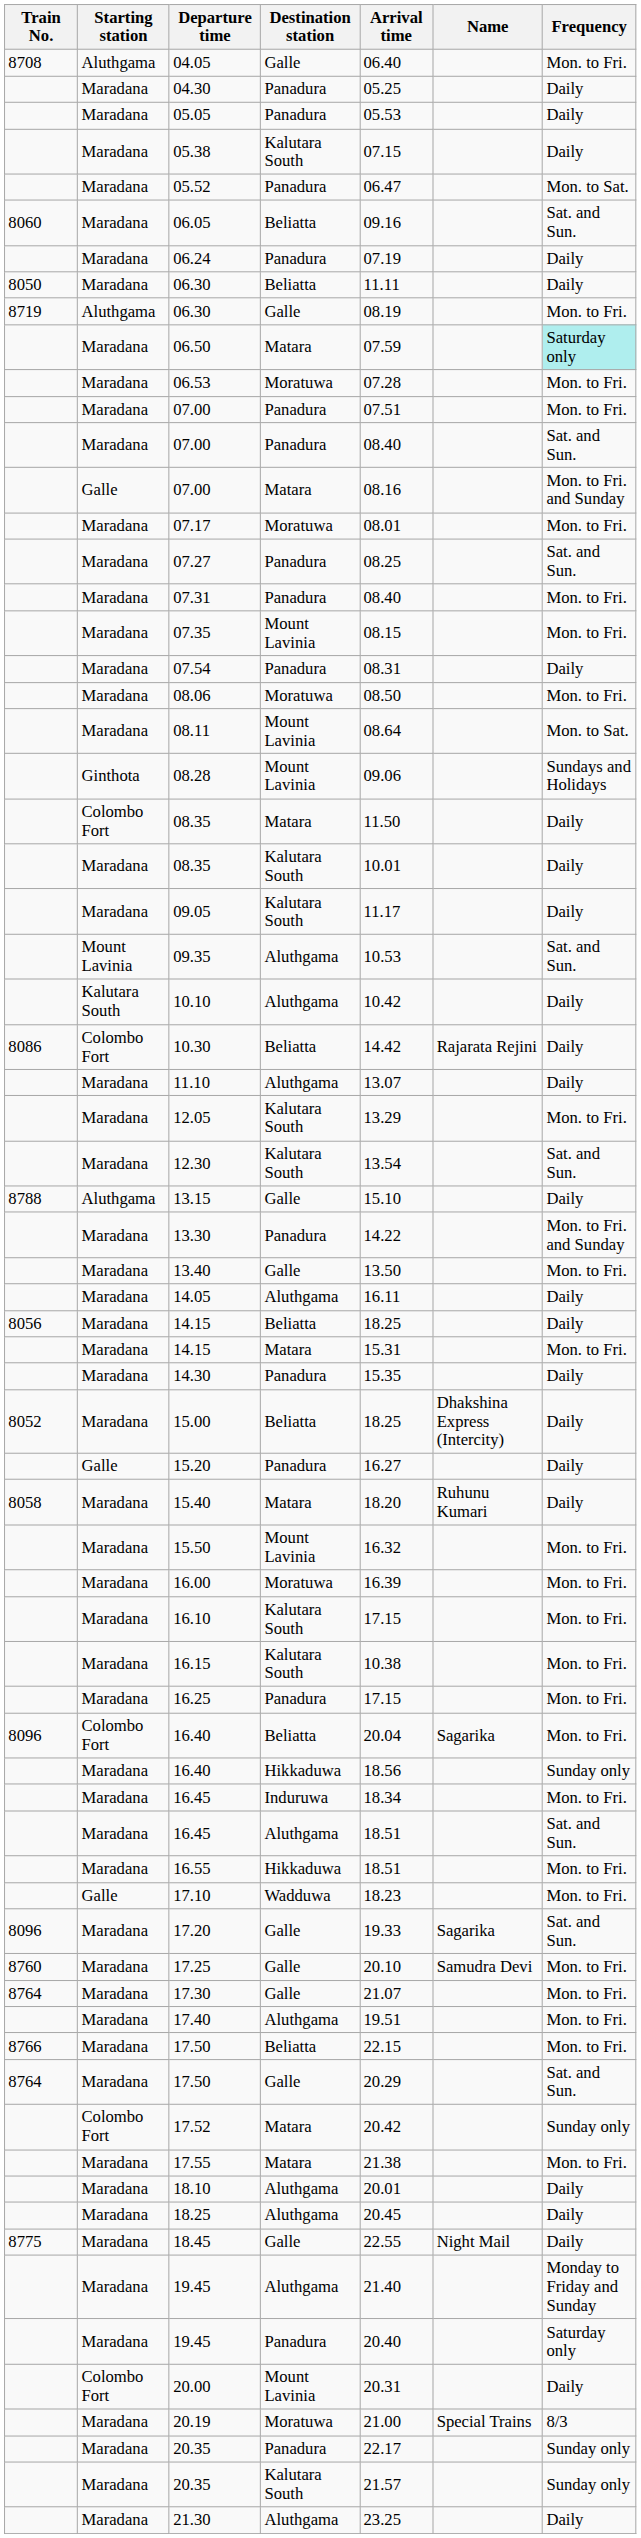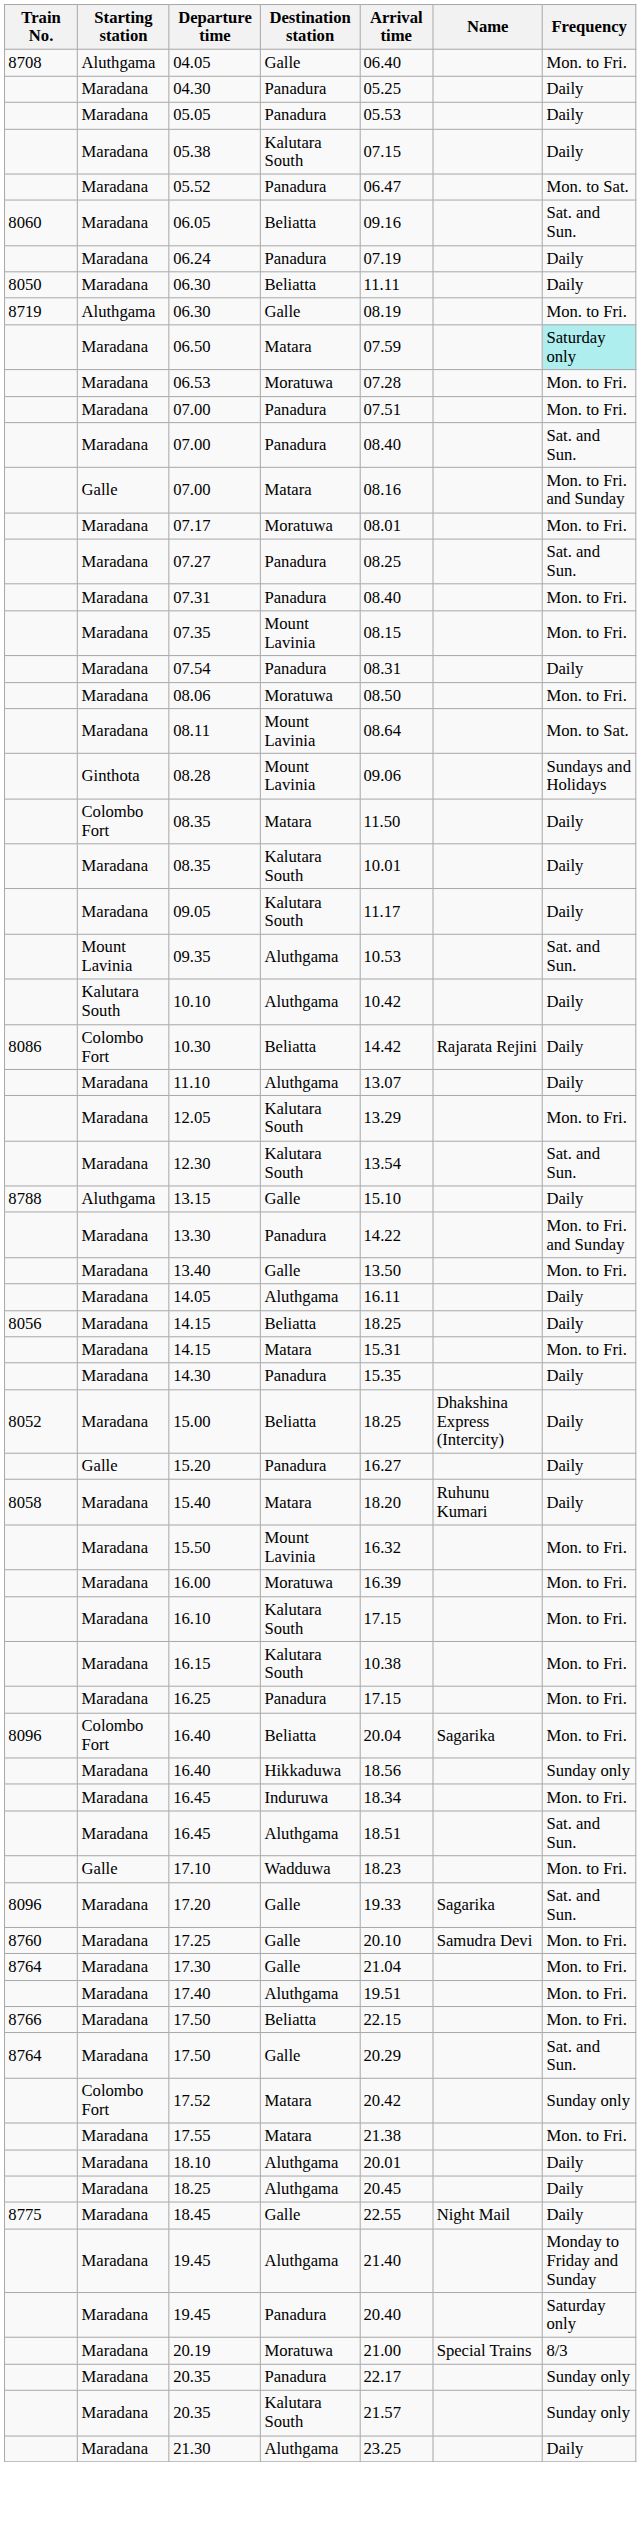 <table class="sortable wikitable" border="1">
 <tr>
 <th width="10%">Train No.</th>
 <th width="10%">Starting station</th>
 <th width="10%">Departure time</th>
 <th width="10%">Destination station</th>
 <th width="10%">Arrival time</th>
 <th width="15%">Name</th>
 <th width="10%">Frequency</th>
 </tr>
 <tr>
 <td>8708</td>
 <td>Aluthgama</td>
 <td>04.05</td>
 <td>Galle</td>
 <td>06.40</td>
 <td></td>
 <td>Mon. to Fri.</td>
 </tr>
 <tr>
 <td></td>
 <td>Maradana</td>
 <td>04.30</td>
 <td>Panadura</td>
 <td>05.25</td>
 <td></td>
 <td>Daily</td>
 </tr>
 <tr>
 <td></td>
 <td>Maradana</td>
 <td>05.05</td>
 <td>Panadura</td>
 <td>05.53</td>
 <td></td>
 <td>Daily</td>
 </tr>
 <tr>
 <td></td>
 <td>Maradana</td>
 <td>05.38</td>
 <td>Kalutara South</td>
 <td>07.15</td>
 <td></td>
 <td>Daily</td>
 </tr>
 <tr>
 <td></td>
 <td>Maradana</td>
 <td>05.52</td>
 <td>Panadura</td>
 <td>06.47</td>
 <td></td>
 <td>Mon. to Sat.</td>
 </tr>
 <tr>
 <td>8060</td>
 <td>Maradana</td>
 <td>06.05</td>
 <td>Beliatta</td>
 <td>09.16</td>
 <td></td>
 <td>Sat. and Sun.</td>
 </tr>
 <tr>
 <td></td>
 <td>Maradana</td>
 <td>06.24</td>
 <td>Panadura</td>
 <td>07.19</td>
 <td></td>
 <td>Daily</td>
 </tr>
 <tr>
 <td>8050</td>
 <td>Maradana</td>
 <td>06.30</td>
 <td>Beliatta</td>
 <td>11.11</td>
 <td></td>
 <td>Daily</td>
 </tr>
 <tr>
 <td>8719</td>
 <td>Aluthgama</td>
 <td>06.30</td>
 <td>Galle</td>
 <td>08.19</td>
 <td></td>
 <td>Mon. to Fri.</td>
 </tr>
 <tr>
 <td></td>
 <td>Maradana</td>
 <td>06.50</td>
 <td>Matara</td>
 <td>07.59</td>
 <td></td>
 <td style="background: paleturquoise;">Saturday only</td>
 </tr>
 <tr>
 <td></td>
 <td>Maradana</td>
 <td>06.53</td>
 <td>Moratuwa</td>
 <td>07.28</td>
 <td></td>
 <td>Mon. to Fri.</td>
 </tr>
 <tr>
 <td></td>
 <td>Maradana</td>
 <td>07.00</td>
 <td>Panadura</td>
 <td>07.51</td>
 <td></td>
 <td>Mon. to Fri.</td>
 </tr>
 <tr>
 <td></td>
 <td>Maradana</td>
 <td>07.00</td>
 <td>Panadura</td>
 <td>08.40</td>
 <td></td>
 <td>Sat. and Sun.</td>
 </tr>
 <tr>
 <td></td>
 <td>Galle</td>
 <td>07.00</td>
 <td>Matara</td>
 <td>08.16</td>
 <td></td>
 <td>Mon. to Fri. and Sunday</td>
 </tr>
 <tr>
 <td></td>
 <td>Maradana</td>
 <td>07.17</td>
 <td>Moratuwa</td>
 <td>08.01</td>
 <td></td>
 <td>Mon. to Fri.</td>
 </tr>
 <tr>
 <td></td>
 <td>Maradana</td>
 <td>07.27</td>
 <td>Panadura</td>
 <td>08.25</td>
 <td></td>
 <td>Sat. and Sun.</td>
 </tr>
 <tr>
 <td></td>
 <td>Maradana</td>
 <td>07.31</td>
 <td>Panadura</td>
 <td>08.40</td>
 <td></td>
 <td>Mon. to Fri.</td>
 </tr>
 <tr>
 <td></td>
 <td>Maradana</td>
 <td>07.35</td>
 <td>Mount Lavinia</td>
 <td>08.15</td>
 <td></td>
 <td>Mon. to Fri.</td>
 </tr>
 <tr>
 <td></td>
 <td>Maradana</td>
 <td>07.54</td>
 <td>Panadura</td>
 <td>08.31</td>
 <td></td>
 <td>Daily</td>
 </tr>
 <tr>
 <td></td>
 <td>Maradana</td>
 <td>08.06</td>
 <td>Moratuwa</td>
 <td>08.50</td>
 <td></td>
 <td>Mon. to Fri.</td>
 </tr>
 <tr>
 <td></td>
 <td>Maradana</td>
 <td>08.11</td>
 <td>Mount Lavinia</td>
 <td>08.64</td>
 <td></td>
 <td>Mon. to Sat.</td>
 </tr>
 <tr>
 <td></td>
 <td>Ginthota</td>
 <td>08.28</td>
 <td>Mount Lavinia</td>
 <td>09.06</td>
 <td></td>
 <td>Sundays and Holidays</td>
 </tr>
 <tr>
 <td></td>
 <td>Colombo Fort</td>
 <td>08.35</td>
 <td>Matara</td>
 <td>11.50</td>
 <td></td>
 <td>Daily</td>
 </tr>
 <tr>
 <td></td>
 <td>Maradana</td>
 <td>08.35</td>
 <td>Kalutara South</td>
 <td>10.01</td>
 <td></td>
 <td>Daily</td>
 </tr>
 <tr>
 <td></td>
 <td>Maradana</td>
 <td>09.05</td>
 <td>Kalutara South</td>
 <td>11.17</td>
 <td></td>
 <td>Daily</td>
 </tr>
 <tr>
 <td></td>
 <td>Mount Lavinia</td>
 <td>09.35</td>
 <td>Aluthgama</td>
 <td>10.53</td>
 <td></td>
 <td>Sat. and Sun.</td>
 </tr>
 <tr>
 <td></td>
 <td>Kalutara South</td>
 <td>10.10</td>
 <td>Aluthgama</td>
 <td>10.42</td>
 <td></td>
 <td>Daily</td>
 </tr>
 <tr>
 <td>8086</td>
 <td>Colombo Fort</td>
 <td>10.30</td>
 <td>Beliatta</td>
 <td>14.42</td>
 <td>Rajarata Rejini</td>
 <td>Daily</td>
 </tr>
 <tr>
 <td></td>
 <td>Maradana</td>
 <td>11.10</td>
 <td>Aluthgama</td>
 <td>13.07</td>
 <td></td>
 <td>Daily</td>
 </tr>
 <tr>
 <td></td>
 <td>Maradana</td>
 <td>12.05</td>
 <td>Kalutara South</td>
 <td>13.29</td>
 <td></td>
 <td>Mon. to Fri.</td>
 </tr>
 <tr>
 <td></td>
 <td>Maradana</td>
 <td>12.30</td>
 <td>Kalutara South</td>
 <td>13.54</td>
 <td></td>
 <td>Sat. and Sun.</td>
 </tr>
 <tr>
 <td>8788</td>
 <td>Aluthgama</td>
 <td>13.15</td>
 <td>Galle</td>
 <td>15.10</td>
 <td></td>
 <td>Daily</td>
 </tr>
 <tr>
 <td></td>
 <td>Maradana</td>
 <td>13.30</td>
 <td>Panadura</td>
 <td>14.22</td>
 <td></td>
 <td>Mon. to Fri. and Sunday</td>
 </tr>
 <tr>
 <td></td>
 <td>Maradana</td>
 <td>13.40</td>
 <td>Galle</td>
 <td>13.50</td>
 <td></td>
 <td>Mon. to Fri.</td>
 </tr>
 <tr>
 <td></td>
 <td>Maradana</td>
 <td>14.05</td>
 <td>Aluthgama</td>
 <td>16.11</td>
 <td></td>
 <td>Daily</td>
 </tr>
 <tr>
 <td>8056</td>
 <td>Maradana</td>
 <td>14.15</td>
 <td>Beliatta</td>
 <td>18.25</td>
 <td></td>
 <td>Daily</td>
 </tr>
 <tr>
 <td></td>
 <td>Maradana</td>
 <td>14.15</td>
 <td>Matara</td>
 <td>15.31</td>
 <td></td>
 <td>Mon. to Fri.</td>
 </tr>
 <tr>
 <td></td>
 <td>Maradana</td>
 <td>14.30</td>
 <td>Panadura</td>
 <td>15.35</td>
 <td></td>
 <td>Daily</td>
 </tr>
 <tr>
 <td>8052</td>
 <td>Maradana</td>
 <td>15.00</td>
 <td>Beliatta</td>
 <td>18.25</td>
 <td>Dhakshina Express (Intercity)</td>
 <td>Daily</td>
 </tr>
 <tr>
 <td></td>
 <td>Galle</td>
 <td>15.20</td>
 <td>Panadura</td>
 <td>16.27</td>
 <td></td>
 <td>Daily</td>
 </tr>
 <tr>
 <td>8058</td>
 <td>Maradana</td>
 <td>15.40</td>
 <td>Matara</td>
 <td>18.20</td>
 <td>Ruhunu Kumari</td>
 <td>Daily</td>
 </tr>
 <tr>
 <td></td>
 <td>Maradana</td>
 <td>15.50</td>
 <td>Mount Lavinia</td>
 <td>16.32</td>
 <td></td>
 <td>Mon. to Fri.</td>
 </tr>
 <tr>
 <td></td>
 <td>Maradana</td>
 <td>16.00</td>
 <td>Moratuwa</td>
 <td>16.39</td>
 <td></td>
 <td>Mon. to Fri.</td>
 </tr>
 <tr>
 <td></td>
 <td>Maradana</td>
 <td>16.10</td>
 <td>Kalutara South</td>
 <td>17.15</td>
 <td></td>
 <td>Mon. to Fri.</td>
 </tr>
 <tr>
 <td></td>
 <td>Maradana</td>
 <td>16.15</td>
 <td>Kalutara South</td>
 <td>10.38</td>
 <td></td>
 <td>Mon. to Fri.</td>
 </tr>
 <tr>
 <td></td>
 <td>Maradana</td>
 <td>16.25</td>
 <td>Panadura</td>
 <td>17.15</td>
 <td></td>
 <td>Mon. to Fri.</td>
 </tr>
 <tr>
 <td>8096</td>
 <td>Colombo  Fort</td>
 <td>16.40</td>
 <td>Beliatta</td>
 <td>20.04</td>
 <td>Sagarika</td>
 <td>Mon. to Fri.</td>
 </tr>
 <tr>
 <td></td>
 <td>Maradana</td>
 <td>16.40</td>
 <td>Hikkaduwa</td>
 <td>18.56</td>
 <td></td>
 <td>Sunday only</td>
 </tr>
 <tr>
 <td></td>
 <td>Maradana</td>
 <td>16.45</td>
 <td>Induruwa</td>
 <td>18.34</td>
 <td></td>
 <td>Mon. to Fri.</td>
 </tr>
 <tr>
 <td></td>
 <td>Maradana</td>
 <td>16.45</td>
 <td>Aluthgama</td>
 <td>18.51</td>
 <td></td>
 <td>Sat. and Sun.</td>
 </tr>
 <tr>
 <td></td>
-<td>Maradana</td>
-<td>16.55</td>
-<td>Hikkaduwa</td>
-<td>18.51</td>
-<td></td>
-<td>Mon. to Fri.</td>
-</tr>
-<tr>
-<td></td>
 <td>Galle</td>
 <td>17.10</td>
 <td>Wadduwa</td>
 <td>18.23</td>
 <td></td>
 <td>Mon. to Fri.</td>
 </tr>
 <tr>
 <td>8096</td>
 <td>Maradana</td>
 <td>17.20</td>
 <td>Galle</td>
 <td>19.33</td>
 <td>Sagarika</td>
 <td>Sat. and Sun.</td>
 </tr>
 <tr>
 <td>8760</td>
 <td>Maradana</td>
 <td>17.25</td>
 <td>Galle</td>
 <td>20.10</td>
 <td>Samudra Devi</td>
 <td>Mon. to Fri.</td>
 </tr>
 <tr>
 <td>8764</td>
 <td>Maradana</td>
 <td>17.30</td>
 <td>Galle</td>
-<td>21.07</td>
+<td>21.04</td>
 <td></td>
 <td>Mon. to Fri.</td>
 </tr>
 <tr>
 <td></td>
 <td>Maradana</td>
 <td>17.40</td>
 <td>Aluthgama</td>
 <td>19.51</td>
 <td></td>
 <td>Mon. to Fri.</td>
 </tr>
 <tr>
 <td>8766</td>
 <td>Maradana</td>
 <td>17.50</td>
 <td>Beliatta</td>
 <td>22.15</td>
 <td></td>
 <td>Mon. to Fri.</td>
 </tr>
 <tr>
 <td>8764</td>
 <td>Maradana</td>
 <td>17.50</td>
 <td>Galle</td>
 <td>20.29</td>
 <td></td>
 <td>Sat. and Sun.</td>
 </tr>
 <tr>
 <td></td>
 <td>Colombo Fort</td>
 <td>17.52</td>
 <td>Matara</td>
 <td>20.42</td>
 <td></td>
 <td>Sunday only</td>
 </tr>
 <tr>
 <td></td>
 <td>Maradana</td>
 <td>17.55</td>
 <td>Matara</td>
 <td>21.38</td>
 <td></td>
 <td>Mon. to Fri.</td>
 </tr>
 <tr>
 <td></td>
 <td>Maradana</td>
 <td>18.10</td>
 <td>Aluthgama</td>
 <td>20.01</td>
 <td></td>
 <td>Daily</td>
 </tr>
 <tr>
 <td></td>
 <td>Maradana</td>
 <td>18.25</td>
 <td>Aluthgama</td>
 <td>20.45</td>
 <td></td>
 <td>Daily</td>
 </tr>
 <tr>
 <td>8775</td>
 <td>Maradana</td>
 <td>18.45</td>
 <td>Galle</td>
 <td>22.55</td>
 <td>Night Mail</td>
 <td>Daily</td>
 </tr>
 <tr>
 <td></td>
 <td>Maradana</td>
 <td>19.45</td>
 <td>Aluthgama</td>
 <td>21.40</td>
 <td></td>
 <td>Monday to Friday and Sunday</td>
 </tr>
 <tr>
 <td></td>
 <td>Maradana</td>
 <td>19.45</td>
 <td>Panadura</td>
 <td>20.40</td>
 <td></td>
 <td>Saturday only</td>
 </tr>
 <tr>
 <td></td>
-<td>Colombo Fort</td>
-<td>20.00</td>
-<td>Mount Lavinia</td>
-<td>20.31</td>
-<td></td>
-<td>Daily</td>
-</tr>
-<tr>
-<td></td>
 <td>Maradana</td>
 <td>20.19</td>
 <td>Moratuwa</td>
 <td>21.00</td>
 <td>Special Trains</td>
 <td>8/3</td>
 </tr>
 <tr>
 <td></td>
 <td>Maradana</td>
 <td>20.35</td>
 <td>Panadura</td>
 <td>22.17</td>
 <td></td>
 <td>Sunday only</td>
 </tr>
 <tr>
 <td></td>
 <td>Maradana</td>
 <td>20.35</td>
 <td>Kalutara South</td>
 <td>21.57</td>
 <td></td>
 <td>Sunday only</td>
 </tr>
 <tr>
 <td></td>
 <td>Maradana</td>
 <td>21.30</td>
 <td>Aluthgama</td>
 <td>23.25</td>
 <td></td>
 <td>Daily</td>
 </tr>
 <tr>
 </tr>
 </table>
